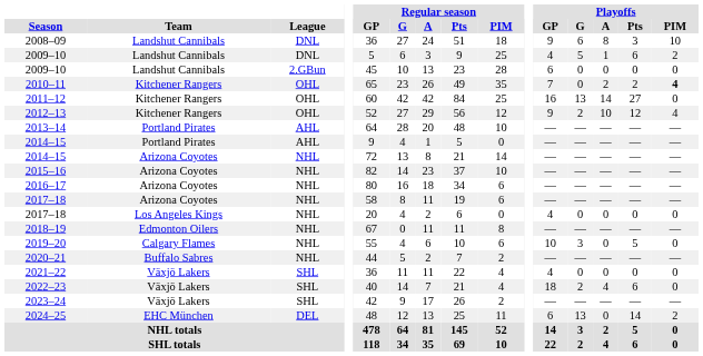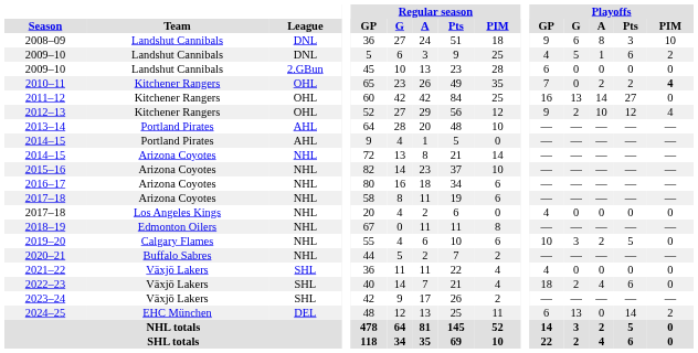 <table border="0" cellpadding="1" cellspacing="0" style="text-align:center; width:60em;">
 <tr style="background:#e0e0e0;">
 <th colspan="3"  bgcolor="#ffffff"> </th>
 <th rowspan="99" bgcolor="#ffffff"> </th>
 <th colspan="5"><a href='#'>Regular season</a></th>
 <th rowspan="99" bgcolor="#ffffff"> </th>
 <th colspan="5"><a href='#'>Playoffs</a></th>
 </tr>
 <tr style="background:#e0e0e0;">
 <th><a href='#'>Season</a></th>
 <th>Team</th>
 <th>League</th>
 <th>GP</th>
 <th><a href='#'>G</a></th>
 <th><a href='#'>A</a></th>
 <th><a href='#'>Pts</a></th>
 <th><a href='#'>PIM</a></th>
 <th>GP</th>
 <th>G</th>
 <th>A</th>
 <th>Pts</th>
 <th>PIM</th>
 </tr>
 <tr>
 <td>2008–09</td>
 <td><a href='#'>Landshut Cannibals</a></td>
 <td><a href='#'>DNL</a></td>
 <td>36</td>
 <td>27</td>
 <td>24</td>
 <td>51</td>
 <td>18</td>
 <td>9</td>
 <td>6</td>
 <td>8</td>
 <td>3</td>
 <td>10</td>
 </tr>
 <tr bgcolor="#f0f0f0">
 <td>2009–10</td>
 <td>Landshut Cannibals</td>
 <td>DNL</td>
 <td>5</td>
 <td>6</td>
 <td>3</td>
 <td>9</td>
 <td>25</td>
 <td>4</td>
 <td>5</td>
 <td>1</td>
 <td>6</td>
 <td>2</td>
 </tr>
 <tr>
 <td>2009–10</td>
 <td>Landshut Cannibals</td>
 <td><a href='#'>2.GBun</a></td>
 <td>45</td>
 <td>10</td>
 <td>13</td>
 <td>23</td>
 <td>28</td>
 <td>6</td>
 <td>0</td>
 <td>0</td>
 <td>0</td>
 <td>0</td>
 </tr>
 <tr bgcolor="#f0f0f0">
 <td><a href='#'>2010–11</a></td>
 <td><a href='#'>Kitchener Rangers</a></td>
 <td><a href='#'>OHL</a></td>
 <td>65</td>
 <td>23</td>
 <td>26</td>
 <td>49</td>
 <td>35</td>
 <td>7</td>
 <td>0</td>
 <td>2</td>
 <td>2</td>
 <td><strong>4</strong></td>
 </tr>
 <tr>
 <td><a href='#'>2011–12</a></td>
 <td>Kitchener Rangers</td>
 <td>OHL</td>
 <td>60</td>
 <td>42</td>
 <td>42</td>
 <td>84</td>
 <td>25</td>
 <td>16</td>
 <td>13</td>
 <td>14</td>
 <td>27</td>
 <td>0</td>
 </tr>
 <tr bgcolor="#f0f0f0">
 <td><a href='#'>2012–13</a></td>
 <td>Kitchener Rangers</td>
 <td>OHL</td>
 <td>52</td>
 <td>27</td>
 <td>29</td>
 <td>56</td>
 <td>12</td>
 <td>9</td>
 <td>2</td>
 <td>10</td>
 <td>12</td>
 <td>4</td>
 </tr>
 <tr>
 <td><a href='#'>2013–14</a></td>
 <td><a href='#'>Portland Pirates</a></td>
 <td><a href='#'>AHL</a></td>
 <td>64</td>
 <td>28</td>
 <td>20</td>
 <td>48</td>
 <td>10</td>
 <td>—</td>
 <td>—</td>
 <td>—</td>
 <td>—</td>
 <td>—</td>
 </tr>
 <tr bgcolor="#f0f0f0">
 <td><a href='#'>2014–15</a></td>
 <td>Portland Pirates</td>
 <td>AHL</td>
 <td>9</td>
 <td>4</td>
 <td>1</td>
 <td>5</td>
 <td>0</td>
 <td>—</td>
 <td>—</td>
 <td>—</td>
 <td>—</td>
 <td>—</td>
 </tr>
 <tr>
 <td><a href='#'>2014–15</a></td>
 <td><a href='#'>Arizona Coyotes</a></td>
 <td><a href='#'>NHL</a></td>
 <td>72</td>
 <td>13</td>
 <td>8</td>
 <td>21</td>
 <td>14</td>
 <td>—</td>
 <td>—</td>
 <td>—</td>
 <td>—</td>
 <td>—</td>
 </tr>
 <tr bgcolor="#f0f0f0">
 <td><a href='#'>2015–16</a></td>
 <td>Arizona Coyotes</td>
 <td>NHL</td>
 <td>82</td>
 <td>14</td>
 <td>23</td>
 <td>37</td>
 <td>10</td>
 <td>—</td>
 <td>—</td>
 <td>—</td>
 <td>—</td>
 <td>—</td>
 </tr>
 <tr>
 <td><a href='#'>2016–17</a></td>
 <td>Arizona Coyotes</td>
 <td>NHL</td>
 <td>80</td>
 <td>16</td>
 <td>18</td>
 <td>34</td>
 <td>6</td>
 <td>—</td>
 <td>—</td>
 <td>—</td>
 <td>—</td>
 <td>—</td>
 </tr>
 <tr bgcolor="#f0f0f0">
 <td><a href='#'>2017–18</a></td>
 <td>Arizona Coyotes</td>
 <td>NHL</td>
 <td>58</td>
 <td>8</td>
 <td>11</td>
 <td>19</td>
 <td>6</td>
 <td>—</td>
 <td>—</td>
 <td>—</td>
 <td>—</td>
 <td>—</td>
 </tr>
 <tr>
 <td>2017–18</td>
 <td><a href='#'>Los Angeles Kings</a></td>
 <td>NHL</td>
 <td>20</td>
 <td>4</td>
 <td>2</td>
 <td>6</td>
 <td>0</td>
 <td>4</td>
 <td>0</td>
 <td>0</td>
 <td>0</td>
 <td>0</td>
 </tr>
 <tr bgcolor="#f0f0f0">
 <td><a href='#'>2018–19</a></td>
 <td><a href='#'>Edmonton Oilers</a></td>
 <td>NHL</td>
 <td>67</td>
 <td>0</td>
 <td>11</td>
 <td>11</td>
 <td>8</td>
 <td>—</td>
 <td>—</td>
 <td>—</td>
 <td>—</td>
 <td>—</td>
 </tr>
 <tr>
 <td><a href='#'>2019–20</a></td>
 <td><a href='#'>Calgary Flames</a></td>
 <td>NHL</td>
 <td>55</td>
 <td>4</td>
 <td>6</td>
 <td>10</td>
 <td>6</td>
 <td>10</td>
 <td>3</td>
-<td>0</td>
+<td>2</td>
 <td>5</td>
 <td>0</td>
 </tr>
 <tr bgcolor="#f0f0f0">
 <td><a href='#'>2020–21</a></td>
 <td><a href='#'>Buffalo Sabres</a></td>
 <td>NHL</td>
 <td>44</td>
 <td>5</td>
 <td>2</td>
 <td>7</td>
 <td>2</td>
 <td>—</td>
 <td>—</td>
 <td>—</td>
 <td>—</td>
 <td>—</td>
 </tr>
 <tr>
 <td><a href='#'>2021–22</a></td>
 <td><a href='#'>Växjö Lakers</a></td>
 <td><a href='#'>SHL</a></td>
 <td>36</td>
 <td>11</td>
 <td>11</td>
 <td>22</td>
 <td>4</td>
 <td>4</td>
 <td>0</td>
 <td>0</td>
 <td>0</td>
 <td>0</td>
 </tr>
 <tr bgcolor="#f0f0f0">
 <td><a href='#'>2022–23</a></td>
 <td>Växjö Lakers</td>
 <td>SHL</td>
 <td>40</td>
 <td>14</td>
 <td>7</td>
 <td>21</td>
 <td>4</td>
 <td>18</td>
 <td>2</td>
 <td>4</td>
 <td>6</td>
 <td>0</td>
 </tr>
 <tr>
 <td><a href='#'>2023–24</a></td>
 <td>Växjö Lakers</td>
 <td>SHL</td>
 <td>42</td>
 <td>9</td>
 <td>17</td>
 <td>26</td>
 <td>2</td>
 <td>—</td>
 <td>—</td>
 <td>—</td>
 <td>—</td>
 <td>—</td>
 </tr>
 <tr bgcolor="#f0f0f0">
 <td><a href='#'>2024–25</a></td>
 <td><a href='#'>EHC München</a></td>
 <td><a href='#'>DEL</a></td>
 <td>48</td>
 <td>12</td>
 <td>13</td>
 <td>25</td>
 <td>11</td>
 <td>6</td>
 <td>13</td>
 <td>0</td>
 <td>14</td>
 <td>2</td>
 </tr>
 <tr bgcolor="#e0e0e0">
 <th colspan="3">NHL totals</th>
 <th>478</th>
 <th>64</th>
 <th>81</th>
 <th>145</th>
 <th>52</th>
 <th>14</th>
 <th>3</th>
 <th>2</th>
 <th>5</th>
 <th>0</th>
 </tr>
 <tr bgcolor="#e0e0e0">
 <th colspan="3">SHL totals</th>
 <th>118</th>
 <th>34</th>
 <th>35</th>
 <th>69</th>
 <th>10</th>
 <th>22</th>
 <th>2</th>
 <th>4</th>
 <th>6</th>
 <th>0</th>
 </tr>
 </table>
